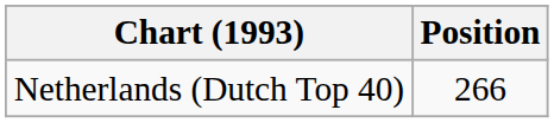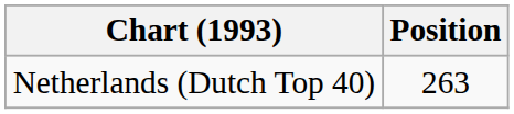 <table class="wikitable sortable">
 <tr>
 <th align="left">Chart (1993)</th>
 <th align="center">Position</th>
 </tr>
 <tr>
 <td align="left">Netherlands (Dutch Top 40)</td>
-<td align="center">266</td>
+<td align="center">263</td>
 </tr>
 </table>
